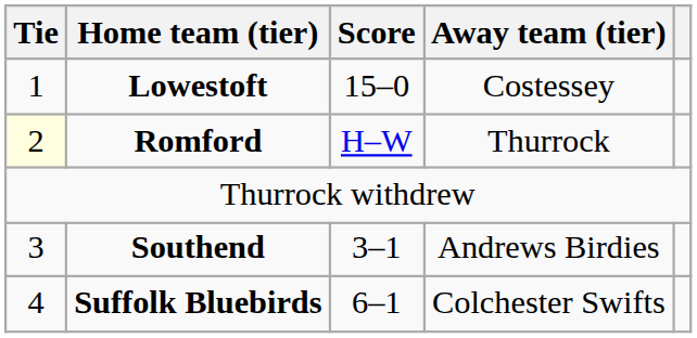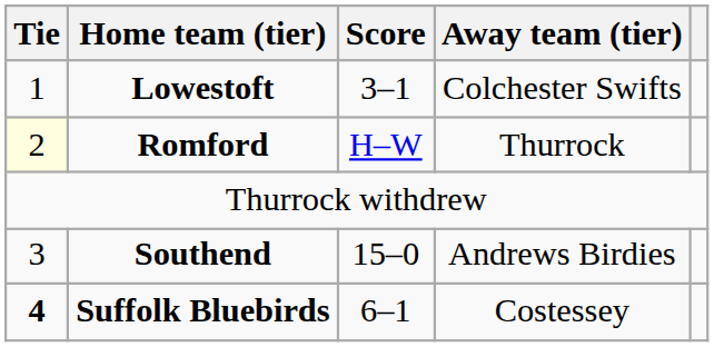 <table class="wikitable" style="text-align:center; font-size:85%">
 <tr>
 <th>Tie</th>
 <th>Home team (tier)</th>
 <th>Score</th>
 <th>Away team (tier)</th>
 <th></th>
 </tr>
 <tr>
 <td align="center">1</td>
 <td><strong>Lowestoft</strong></td>
-<td align="center">15–0</td>
-<td>Costessey</td>
+<td align="center">3–1</td>
+<td>Colchester Swifts</td>
 <td></td>
 </tr>
 <tr>
 <td align="center" style="background: lightyellow;">2</td>
 <td><strong>Romford</strong></td>
 <td align="center"><a href='#'>H–W</a></td>
 <td>Thurrock</td>
 <td></td>
 </tr>
 <tr>
 <td colspan="5" align="center">Thurrock withdrew</td>
 </tr>
 <tr>
 <td align="center">3</td>
 <td><strong>Southend</strong></td>
-<td align="center">3–1</td>
+<td align="center">15–0</td>
 <td>Andrews Birdies</td>
 <td></td>
 </tr>
 <tr>
-<td align="center">4</td>
+<td align="center"><strong>4</strong></td>
 <td><strong>Suffolk Bluebirds</strong></td>
 <td align="center">6–1</td>
-<td>Colchester Swifts</td>
+<td>Costessey</td>
 <td></td>
 </tr>
 </table>
